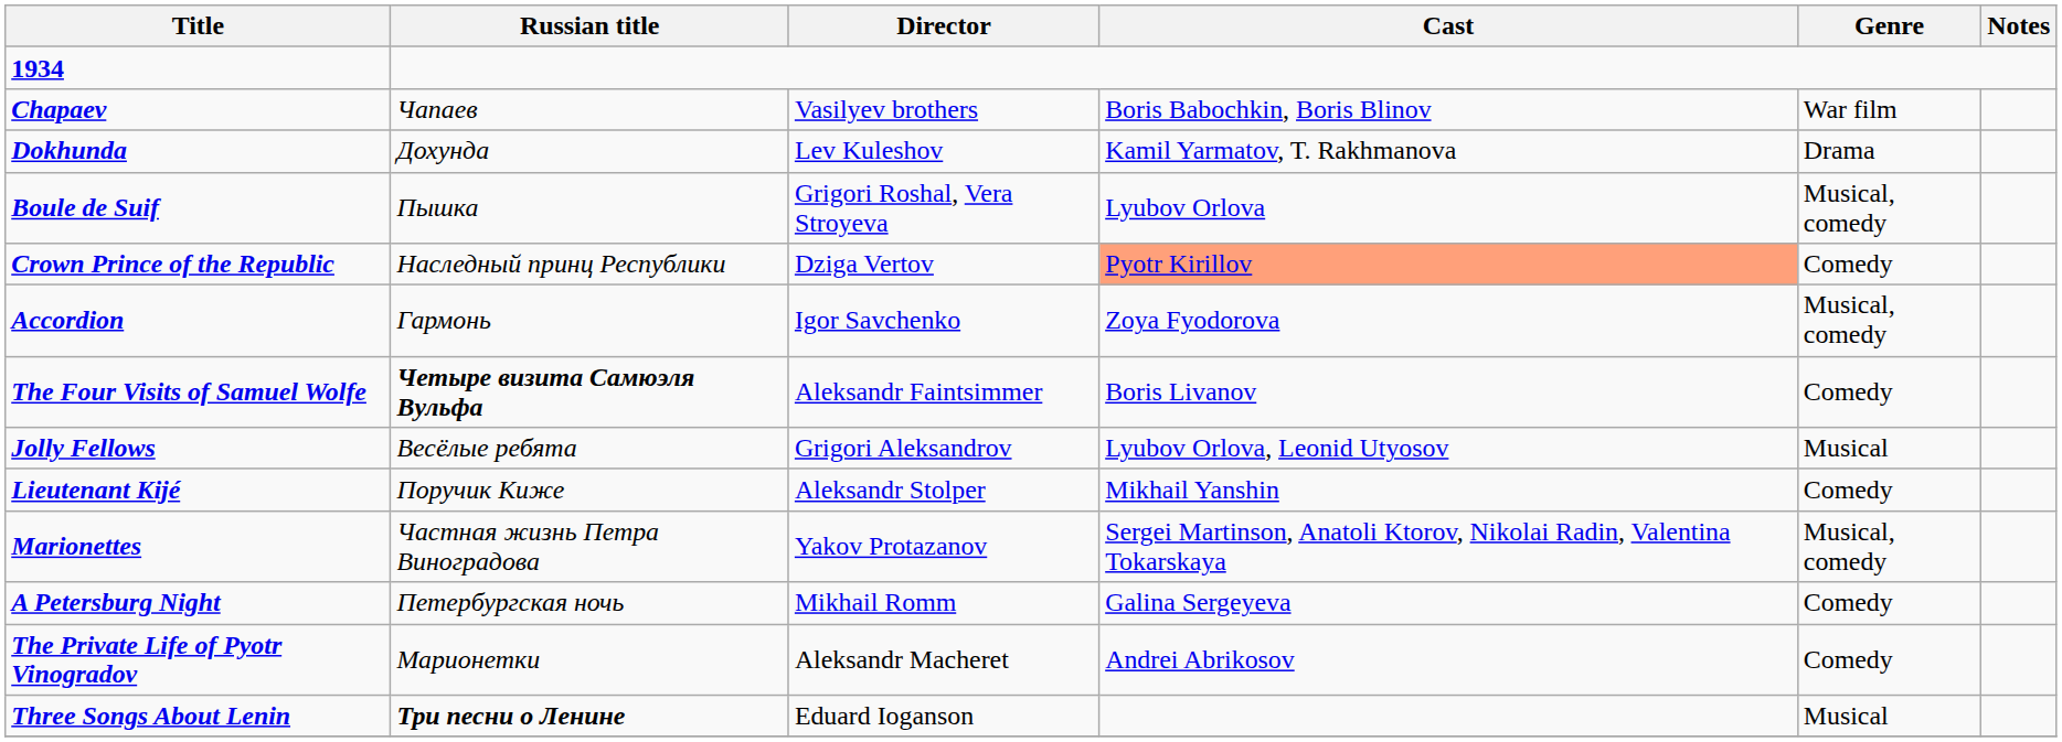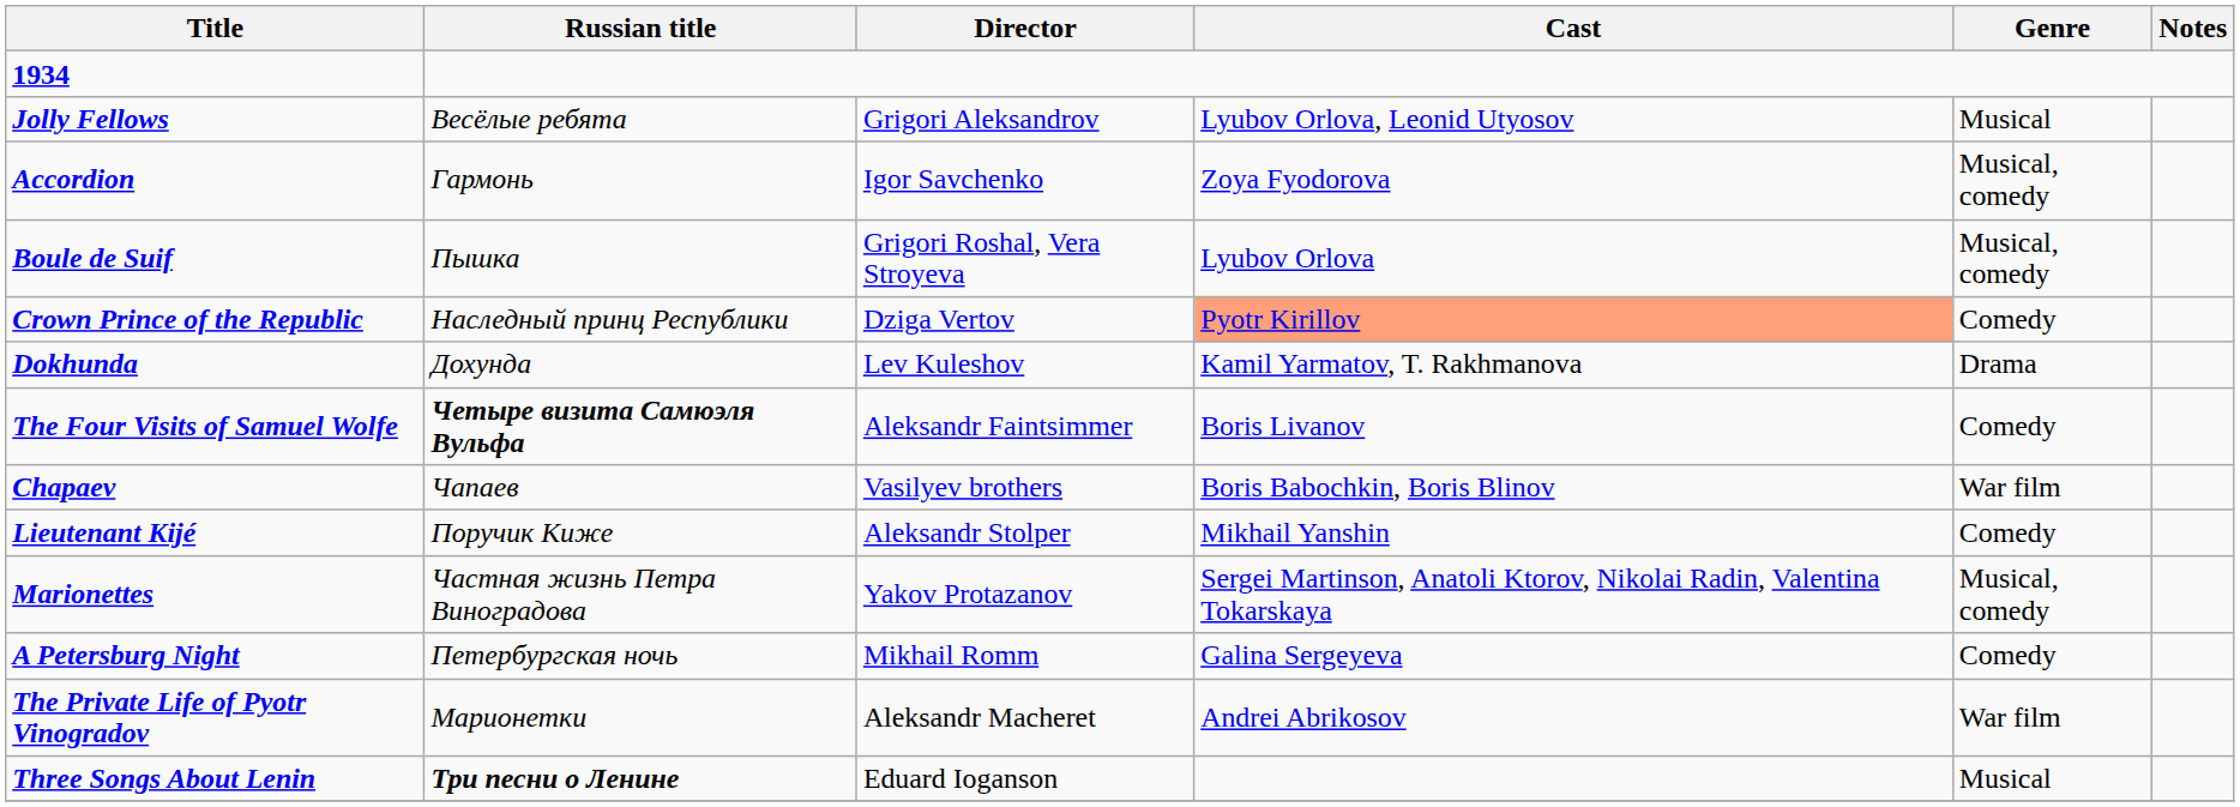 <table class="wikitable">
 <tr>
 <th>Title</th>
 <th>Russian title</th>
 <th>Director</th>
 <th>Cast</th>
 <th>Genre</th>
 <th>Notes</th>
 </tr>
 <tr>
 <td><strong><a href='#'>1934</a></strong></td>
 </tr>
 <tr>
-<td><strong><em><a href='#'>Chapaev</a></em></strong></td>
-<td><em>Чапаев</em></td>
-<td><a href='#'>Vasilyev brothers</a></td>
-<td><a href='#'>Boris Babochkin</a>, <a href='#'>Boris Blinov</a></td>
-<td>War film</td>
+<td><strong><em><a href='#'>Jolly Fellows</a></em></strong></td>
+<td><em>Весёлые ребята</em></td>
+<td><a href='#'>Grigori Aleksandrov</a></td>
+<td><a href='#'>Lyubov Orlova</a>, <a href='#'>Leonid Utyosov</a></td>
+<td>Musical</td>
 <td></td>
 </tr>
 <tr>
-<td><strong><em><a href='#'>Dokhunda</a></em></strong></td>
-<td><em>Дохунда</em></td>
-<td><a href='#'>Lev Kuleshov</a></td>
-<td><a href='#'>Kamil Yarmatov</a>, T. Rakhmanova</td>
-<td>Drama</td>
+<td><strong><em><a href='#'>Accordion</a></em></strong></td>
+<td><em>Гармонь</em></td>
+<td><a href='#'>Igor Savchenko</a></td>
+<td><a href='#'>Zoya Fyodorova</a></td>
+<td>Musical, comedy</td>
 <td></td>
 </tr>
 <tr>
 <td><strong><em><a href='#'>Boule de Suif</a></em></strong></td>
 <td><em>Пышка</em></td>
 <td><a href='#'>Grigori Roshal</a>, <a href='#'>Vera Stroyeva</a></td>
 <td><a href='#'>Lyubov Orlova</a></td>
 <td>Musical, comedy</td>
 <td></td>
 </tr>
 <tr>
 <td><strong><em><a href='#'>Crown Prince of the Republic</a></em></strong></td>
 <td><em>Наследный принц Республики</em></td>
 <td><a href='#'>Dziga Vertov</a></td>
 <td style="background: lightsalmon;"><a href='#'>Pyotr Kirillov</a></td>
 <td>Comedy</td>
 <td></td>
 </tr>
 <tr>
-<td><strong><em><a href='#'>Accordion</a></em></strong></td>
-<td><em>Гармонь</em></td>
-<td><a href='#'>Igor Savchenko</a></td>
-<td><a href='#'>Zoya Fyodorova</a></td>
-<td>Musical, comedy</td>
+<td><strong><em><a href='#'>Dokhunda</a></em></strong></td>
+<td><em>Дохунда</em></td>
+<td><a href='#'>Lev Kuleshov</a></td>
+<td><a href='#'>Kamil Yarmatov</a>, T. Rakhmanova</td>
+<td>Drama</td>
 <td></td>
 </tr>
 <tr>
 <td><strong><em><a href='#'>The Four Visits of Samuel Wolfe</a></em></strong></td>
 <td><strong><em>Четыре визита Самюэля Вульфа</em></strong></td>
 <td><a href='#'>Aleksandr Faintsimmer</a></td>
 <td><a href='#'>Boris Livanov</a></td>
 <td>Comedy</td>
 <td></td>
 </tr>
 <tr>
-<td><strong><em><a href='#'>Jolly Fellows</a></em></strong></td>
-<td><em>Весёлые ребята</em></td>
-<td><a href='#'>Grigori Aleksandrov</a></td>
-<td><a href='#'>Lyubov Orlova</a>, <a href='#'>Leonid Utyosov</a></td>
-<td>Musical</td>
+<td><strong><em><a href='#'>Chapaev</a></em></strong></td>
+<td><em>Чапаев</em></td>
+<td><a href='#'>Vasilyev brothers</a></td>
+<td><a href='#'>Boris Babochkin</a>, <a href='#'>Boris Blinov</a></td>
+<td>War film</td>
 <td></td>
 </tr>
 <tr>
 <td><strong><em><a href='#'>Lieutenant Kijé</a></em></strong></td>
 <td><em>Поручик Киже</em></td>
 <td><a href='#'>Aleksandr Stolper</a></td>
 <td><a href='#'>Mikhail Yanshin</a></td>
 <td>Comedy</td>
 <td></td>
 </tr>
 <tr>
 <td><strong><em><a href='#'>Marionettes</a></em></strong></td>
 <td><em>Частная жизнь Петра Виноградова</em></td>
 <td><a href='#'>Yakov Protazanov</a></td>
 <td><a href='#'>Sergei Martinson</a>, <a href='#'>Anatoli Ktorov</a>, <a href='#'>Nikolai Radin</a>, <a href='#'>Valentina Tokarskaya</a></td>
 <td>Musical, comedy</td>
 <td></td>
 </tr>
 <tr>
 <td><strong><em><a href='#'>A Petersburg Night</a></em></strong></td>
 <td><em>Петербургская ночь</em></td>
 <td><a href='#'>Mikhail Romm</a></td>
 <td><a href='#'>Galina Sergeyeva</a></td>
 <td>Comedy</td>
 <td></td>
 </tr>
 <tr>
 <td><strong><em><a href='#'>The Private Life of Pyotr Vinogradov</a></em></strong></td>
 <td><em>Марионетки</em></td>
 <td>Aleksandr Macheret</td>
 <td><a href='#'>Andrei Abrikosov</a></td>
-<td>Comedy</td>
+<td>War film</td>
 <td></td>
 </tr>
 <tr>
 <td><strong><em><a href='#'>Three Songs About Lenin</a></em></strong></td>
 <td><strong><em>Три песни о Ленине</em></strong></td>
 <td>Eduard Ioganson</td>
 <td></td>
 <td>Musical</td>
 <td></td>
 </tr>
 <tr>
 </tr>
 </table>
